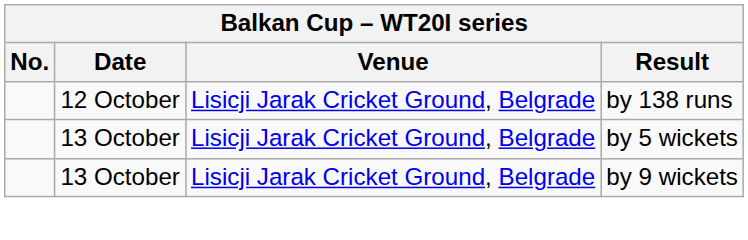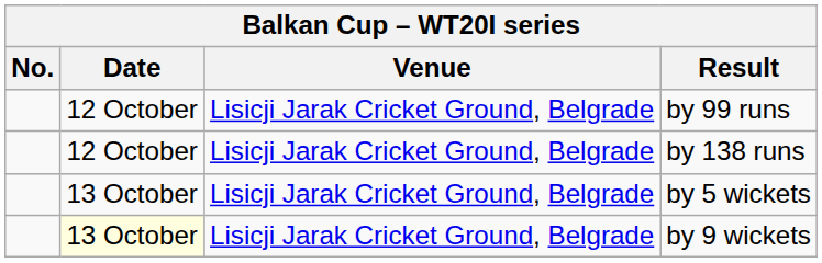 <table class="wikitable">
 <tr>
 <th colspan="4">Balkan Cup – WT20I series</th>
 </tr>
 <tr>
 <th>No.</th>
 <th>Date</th>
 <th>Venue</th>
 <th>Result</th>
+</tr>
+<tr>
+<td></td>
+<td>12 October</td>
+<td><a href='#'>Lisicji Jarak Cricket Ground</a>, <a href='#'>Belgrade</a></td>
+<td> by 99 runs</td>
 </tr>
 <tr>
 <td></td>
 <td>12 October</td>
 <td><a href='#'>Lisicji Jarak Cricket Ground</a>, <a href='#'>Belgrade</a></td>
 <td> by 138 runs</td>
 </tr>
 <tr>
 <td></td>
 <td>13 October</td>
 <td><a href='#'>Lisicji Jarak Cricket Ground</a>, <a href='#'>Belgrade</a></td>
 <td> by 5 wickets</td>
 </tr>
 <tr>
 <td></td>
-<td>13 October</td>
+<td style="background: lightyellow;">13 October</td>
 <td><a href='#'>Lisicji Jarak Cricket Ground</a>, <a href='#'>Belgrade</a></td>
 <td> by 9 wickets</td>
 </tr>
 </table>
